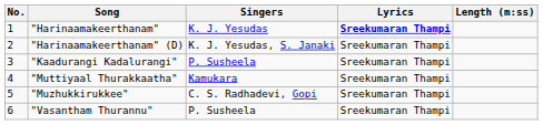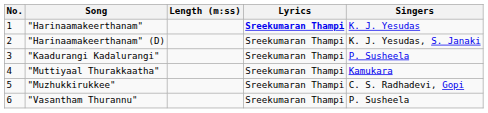 <table class="wikitable" style="font-size:95%;">
 <tr>
 <th>No.</th>
 <th>Song</th>
+<th>Length (m:ss)</th>
+<th>Lyrics</th>
 <th>Singers</th>
-<th>Lyrics</th>
-<th>Length (m:ss)</th>
 </tr>
 <tr>
 <td>1</td>
 <td>"Harinaamakeerthanam"</td>
+<td></td>
+<td><strong><a href='#'>Sreekumaran Thampi</a></strong></td>
 <td><a href='#'>K. J. Yesudas</a></td>
-<td><strong><a href='#'>Sreekumaran Thampi</a></strong></td>
-<td></td>
 </tr>
 <tr>
 <td>2</td>
 <td>"Harinaamakeerthanam" (D)</td>
+<td></td>
+<td>Sreekumaran Thampi</td>
 <td>K. J. Yesudas, <a href='#'>S. Janaki</a></td>
-<td>Sreekumaran Thampi</td>
-<td></td>
 </tr>
 <tr>
 <td>3</td>
 <td>"Kaadurangi Kadalurangi"</td>
+<td></td>
+<td>Sreekumaran Thampi</td>
 <td><a href='#'>P. Susheela</a></td>
-<td>Sreekumaran Thampi</td>
-<td></td>
 </tr>
 <tr>
 <td>4</td>
 <td>"Muttiyaal Thurakkaatha"</td>
+<td></td>
+<td>Sreekumaran Thampi</td>
 <td><a href='#'>Kamukara</a></td>
-<td>Sreekumaran Thampi</td>
-<td></td>
 </tr>
 <tr>
 <td>5</td>
 <td>"Muzhukkirukkee"</td>
+<td></td>
+<td>Sreekumaran Thampi</td>
 <td>C. S. Radhadevi, <a href='#'>Gopi</a></td>
-<td>Sreekumaran Thampi</td>
-<td></td>
 </tr>
 <tr>
 <td>6</td>
 <td>"Vasantham Thurannu"</td>
+<td></td>
+<td>Sreekumaran Thampi</td>
 <td>P. Susheela</td>
-<td>Sreekumaran Thampi</td>
-<td></td>
 </tr>
 </table>
